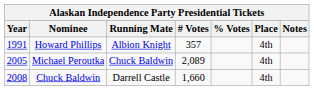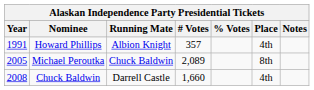 <table class=wikitable style="text-align:center;">
 <tr style="background:lightgrey;">
 <th colspan="9">Alaskan Independence Party Presidential Tickets</th>
 </tr>
 <tr style="background:lightgrey;">
 <th>Year</th>
 <th>Nominee</th>
 <th>Running Mate</th>
 <th># Votes</th>
 <th>% Votes</th>
 <th>Place</th>
 <th>Notes</th>
 </tr>
 <tr>
 <td><a href='#'>1991</a></td>
 <td><a href='#'>Howard Phillips</a></td>
 <td><a href='#'>Albion Knight</a></td>
 <td>357</td>
 <td></td>
 <td>4th</td>
 <td></td>
 </tr>
 <tr>
 <td><a href='#'>2005</a></td>
 <td><a href='#'>Michael Peroutka</a></td>
 <td><a href='#'>Chuck Baldwin</a></td>
 <td>2,089</td>
 <td></td>
-<td>4th</td>
+<td>8th</td>
 <td></td>
 </tr>
 <tr>
 <td><a href='#'>2008</a></td>
 <td><a href='#'>Chuck Baldwin</a></td>
 <td>Darrell Castle</td>
 <td>1,660</td>
 <td></td>
 <td>4th</td>
 <td></td>
 </tr>
 </table>
